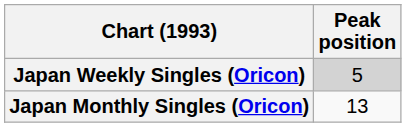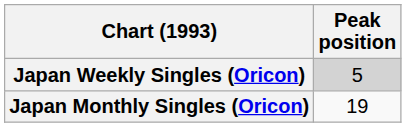 <table class="wikitable sortable plainrowheaders" style="text-align:center;">
 <tr>
 <th scope="col">Chart (1993)</th>
 <th scope="col">Peak<br>position</th>
 </tr>
 <tr>
 <th scope="row">Japan Weekly Singles (<a href='#'>Oricon</a>)</th>
 <td style="background: lightgrey; text-align:center;">5</td>
 </tr>
 <tr>
 <th scope="row">Japan Monthly Singles (<a href='#'>Oricon</a>)</th>
-<td style="text-align:center;">13</td>
+<td style="text-align:center;">19</td>
 </tr>
 </table>
